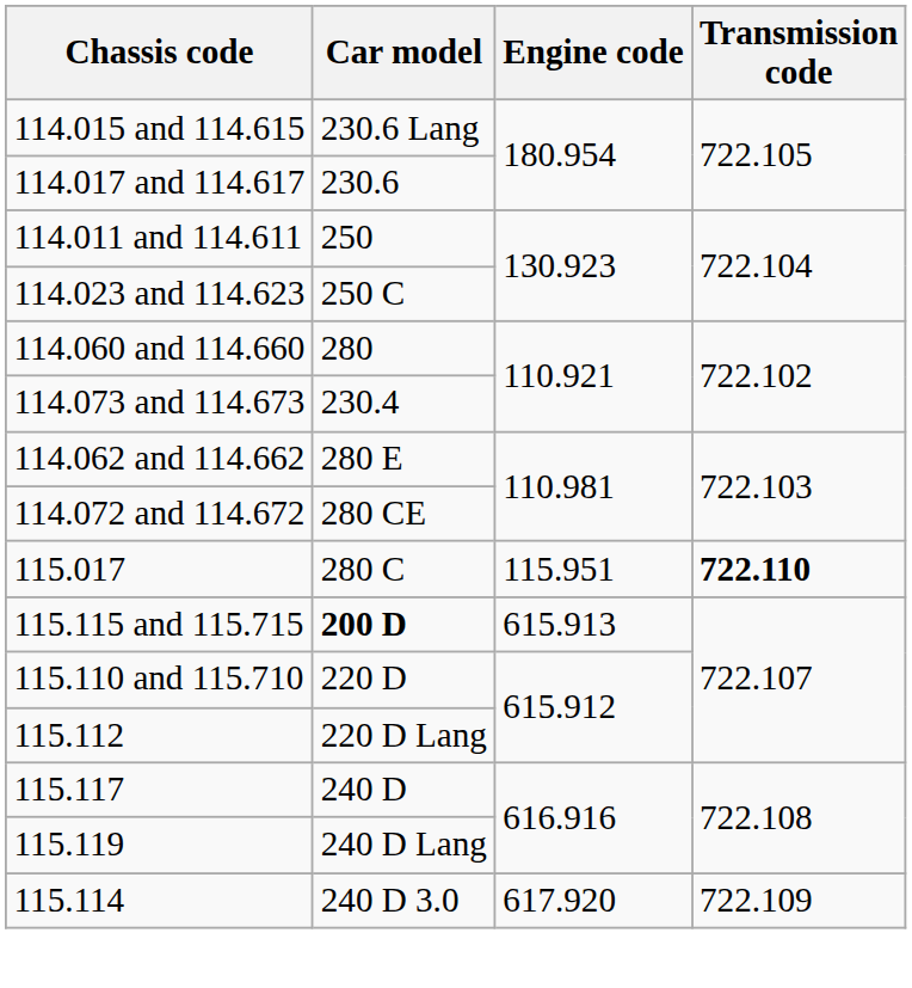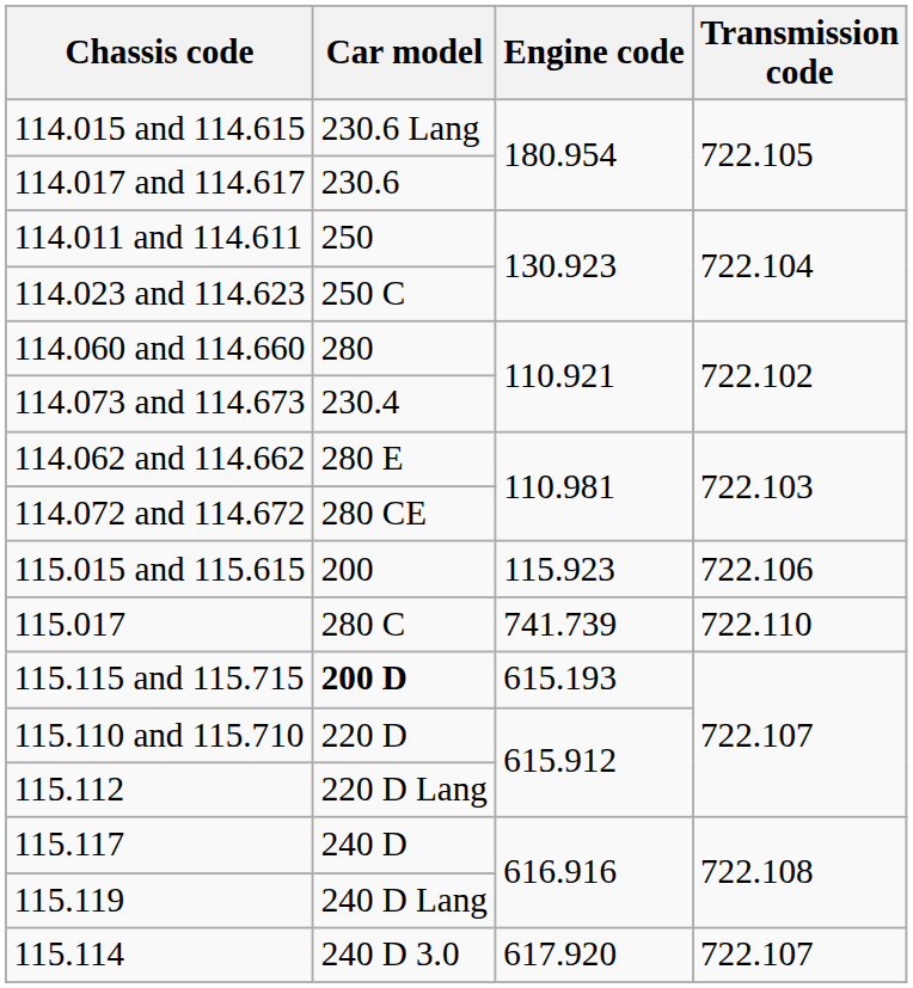 <table class="wikitable collapsible collapsed">
 <tr>
 <th>Chassis code</th>
 <th>Car model</th>
 <th>Engine code</th>
 <th>Transmission<br>code</th>
 </tr>
 <tr>
 <td>114.015 and 114.615</td>
 <td>230.6 Lang</td>
 <td rowspan="2">180.954</td>
 <td rowspan="2">722.105</td>
 </tr>
 <tr>
 <td>114.017 and 114.617</td>
 <td>230.6</td>
 </tr>
 <tr>
 <td>114.011 and 114.611</td>
 <td>250</td>
 <td rowspan="2">130.923</td>
 <td rowspan="2">722.104</td>
 </tr>
 <tr>
 <td>114.023 and 114.623</td>
 <td>250 C</td>
 </tr>
 <tr>
 <td>114.060 and 114.660</td>
 <td>280</td>
 <td rowspan="2">110.921</td>
 <td rowspan="2">722.102</td>
 </tr>
 <tr>
 <td>114.073 and 114.673</td>
 <td>230.4</td>
 </tr>
 <tr>
 <td>114.062 and 114.662</td>
 <td>280 E</td>
 <td rowspan="2">110.981</td>
 <td rowspan="2">722.103</td>
 </tr>
 <tr>
 <td>114.072 and 114.672</td>
 <td>280 CE</td>
 </tr>
 <tr>
+<td>115.015 and 115.615</td>
+<td>200</td>
+<td>115.923</td>
+<td>722.106</td>
+</tr>
+<tr>
 <td>115.017</td>
 <td>280 C</td>
-<td>115.951</td>
-<td><strong>722.110</strong></td>
+<td>741.739</td>
+<td>722.110</td>
 </tr>
 <tr>
 <td>115.115 and 115.715</td>
 <td><strong>200 D</strong></td>
-<td>615.913</td>
+<td>615.193</td>
 <td rowspan="3">722.107</td>
 </tr>
 <tr>
 <td>115.110 and 115.710</td>
 <td>220 D</td>
 <td rowspan="2">615.912</td>
 </tr>
 <tr>
 <td>115.112</td>
 <td>220 D Lang</td>
 </tr>
 <tr>
 <td>115.117</td>
 <td>240 D</td>
 <td rowspan="2">616.916</td>
 <td rowspan="2">722.108</td>
 </tr>
 <tr>
 <td>115.119</td>
 <td>240 D Lang</td>
 </tr>
 <tr>
 <td>115.114</td>
 <td>240 D 3.0</td>
 <td>617.920</td>
-<td>722.109</td>
+<td>722.107</td>
 </tr>
 </table>
